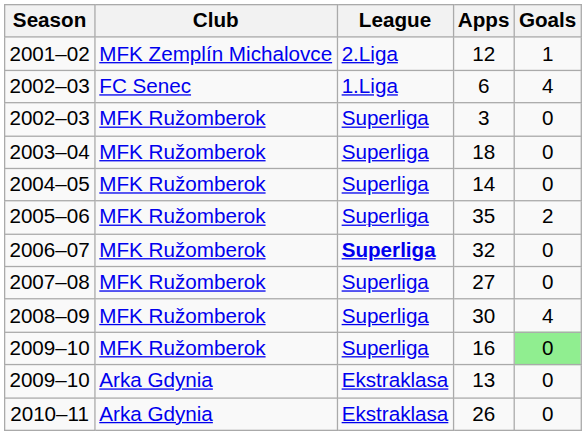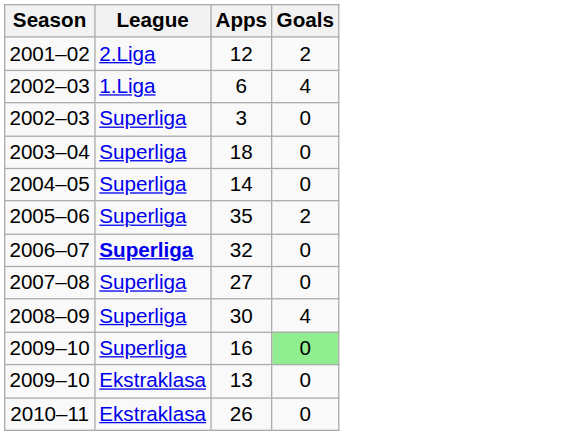 <table class="wikitable">
 <tr align=center style=background:#EFEFEF>
 <th>Season</th>
-<th>Club</th>
 <th>League</th>
 <th>Apps</th>
 <th>Goals</th>
 </tr>
 <tr>
 <td style="text-align:center;">2001–02</td>
-<td style="text-align:left;"><a href='#'>MFK Zemplín Michalovce</a></td>
 <td><a href='#'>2.Liga</a></td>
 <td style="text-align:center;">12</td>
-<td style="text-align:center;">1</td>
+<td style="text-align:center;">2</td>
 </tr>
 <tr>
 <td style="text-align:center;">2002–03</td>
-<td style="text-align:left;"><a href='#'>FC Senec</a></td>
 <td><a href='#'>1.Liga</a></td>
 <td style="text-align:center;">6</td>
 <td style="text-align:center;">4</td>
 </tr>
 <tr>
 <td style="text-align:center;">2002–03</td>
-<td style="text-align:left;"><a href='#'>MFK Ružomberok</a></td>
 <td><a href='#'>Superliga</a></td>
 <td style="text-align:center;">3</td>
 <td style="text-align:center;">0</td>
 </tr>
 <tr>
 <td style="text-align:center;">2003–04</td>
-<td style="text-align:left;"><a href='#'>MFK Ružomberok</a></td>
 <td><a href='#'>Superliga</a></td>
 <td style="text-align:center;">18</td>
 <td style="text-align:center;">0</td>
 </tr>
 <tr>
 <td style="text-align:center;">2004–05</td>
-<td style="text-align:left;"><a href='#'>MFK Ružomberok</a></td>
 <td><a href='#'>Superliga</a></td>
 <td style="text-align:center;">14</td>
 <td style="text-align:center;">0</td>
 </tr>
 <tr>
 <td style="text-align:center;">2005–06</td>
-<td style="text-align:left;"><a href='#'>MFK Ružomberok</a></td>
 <td><a href='#'>Superliga</a></td>
 <td style="text-align:center;">35</td>
 <td style="text-align:center;">2</td>
 </tr>
 <tr>
 <td style="text-align:center;">2006–07</td>
-<td style="text-align:left;"><a href='#'>MFK Ružomberok</a></td>
 <td><strong><a href='#'>Superliga</a></strong></td>
 <td style="text-align:center;">32</td>
 <td style="text-align:center;">0</td>
 </tr>
 <tr>
 <td style="text-align:center;">2007–08</td>
-<td style="text-align:left;"><a href='#'>MFK Ružomberok</a></td>
 <td><a href='#'>Superliga</a></td>
 <td style="text-align:center;">27</td>
 <td style="text-align:center;">0</td>
 </tr>
 <tr>
 <td style="text-align:center;">2008–09</td>
-<td style="text-align:left;"><a href='#'>MFK Ružomberok</a></td>
 <td><a href='#'>Superliga</a></td>
 <td style="text-align:center;">30</td>
 <td style="text-align:center;">4</td>
 </tr>
 <tr>
 <td style="text-align:center;">2009–10</td>
-<td style="text-align:left;"><a href='#'>MFK Ružomberok</a></td>
 <td><a href='#'>Superliga</a></td>
 <td style="text-align:center;">16</td>
 <td style="background: lightgreen; text-align:center;">0</td>
 </tr>
 <tr>
 <td style="text-align:center;">2009–10</td>
-<td style="text-align:left;"><a href='#'>Arka Gdynia</a></td>
 <td><a href='#'>Ekstraklasa</a></td>
 <td style="text-align:center;">13</td>
 <td style="text-align:center;">0</td>
 </tr>
 <tr>
 <td style="text-align:center;">2010–11</td>
-<td style="text-align:left;"><a href='#'>Arka Gdynia</a></td>
 <td><a href='#'>Ekstraklasa</a></td>
 <td style="text-align:center;">26</td>
 <td style="text-align:center;">0</td>
 </tr>
 </table>
